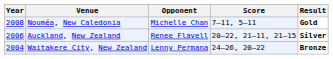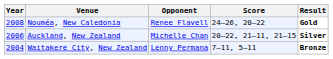 <table class="sortable wikitable" style="font-size: 90%;">
 <tr>
 <th>Year</th>
 <th>Venue</th>
 <th>Opponent</th>
 <th>Score</th>
 <th>Result</th>
 </tr>
 <tr style="background:#ECF2FF">
 <td align="center"><a href='#'>2008</a></td>
 <td align="left"><a href='#'>Nouméa</a>, <a href='#'>New Caledonia</a></td>
-<td align="left"> <a href='#'>Michelle Chan</a></td>
-<td align="left">7–11, 5–11</td>
+<td align="left"> <a href='#'>Renee Flavell</a></td>
+<td align="left">24–26, 20–22</td>
 <td style="text-align:left; background:white"> <strong>Gold</strong></td>
 </tr>
 <tr style="background:#ECF2FF">
 <td align="center"><a href='#'>2006</a></td>
 <td align="left"><a href='#'>Auckland</a>, <a href='#'>New Zealand</a></td>
-<td align="left"> <a href='#'>Renee Flavell</a></td>
+<td align="left"> <a href='#'>Michelle Chan</a></td>
 <td align="left">20–22, 21–11, 21–15</td>
 <td style="text-align:left; background:white"> <strong>Silver</strong></td>
 </tr>
 <tr style="background:#ECF2FF">
 <td align="center"><a href='#'>2004</a></td>
 <td align="left"><a href='#'>Waitakere City</a>, <a href='#'>New Zealand</a></td>
 <td align="left"> <a href='#'>Lenny Permana</a></td>
-<td align="left">24–26, 20–22</td>
+<td align="left">7–11, 5–11</td>
 <td style="text-align:left; background:white"> <strong>Bronze</strong></td>
 </tr>
 </table>
